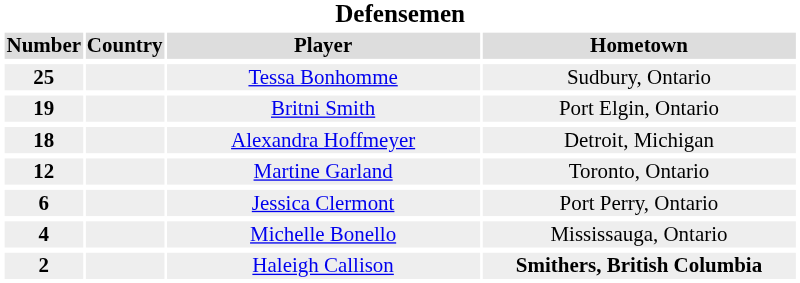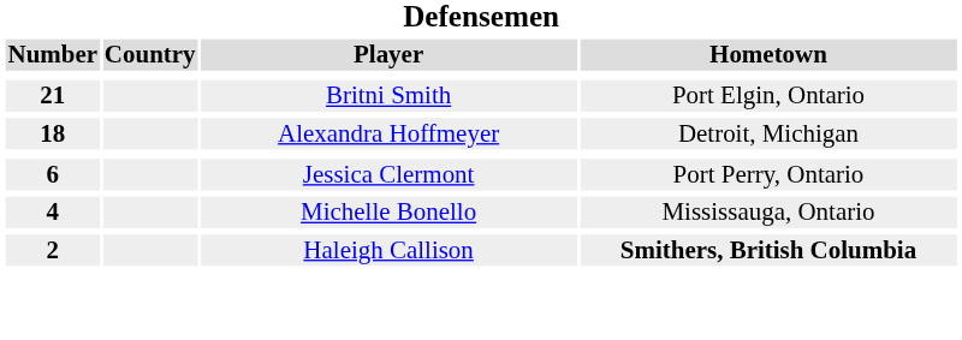 <table>
 <tr>
 <th colspan=4><big>Defensemen</big></th>
 </tr>
 <tr bgcolor="#dddddd">
 <th width=10%>Number</th>
 <th width=10%>Country</th>
 <th width=40%>Player</th>
 <th width=40%>Hometown</th>
 </tr>
 <tr>
 </tr>
-<tr bgcolor="#eeeeee">
-<td align=center><strong>25</strong></td>
-<td align=center></td>
-<td align=center><a href='#'>Tessa Bonhomme</a></td>
-<td align=center>Sudbury, Ontario</td>
-</tr>
 <tr>
 </tr>
 <tr bgcolor="#eeeeee">
-<td align=center><strong>19</strong></td>
+<td align=center><strong>21</strong></td>
 <td align=center></td>
 <td align=center><a href='#'>Britni Smith</a></td>
 <td align=center>Port Elgin, Ontario</td>
 </tr>
 <tr>
 </tr>
 <tr bgcolor="#eeeeee">
 <td align=center><strong>18</strong></td>
 <td align=center></td>
 <td align=center><a href='#'>Alexandra Hoffmeyer</a></td>
 <td align=center>Detroit, Michigan</td>
 </tr>
 <tr>
-</tr>
-<tr bgcolor="#eeeeee">
-<td align=center><strong>12</strong></td>
-<td align=center></td>
-<td align=center><a href='#'>Martine Garland</a></td>
-<td align=center>Toronto, Ontario</td>
 </tr>
 <tr>
 </tr>
 <tr bgcolor="#eeeeee">
 <td align=center><strong>6</strong></td>
 <td align=center></td>
 <td align=center><a href='#'>Jessica Clermont</a></td>
 <td align=center>Port Perry, Ontario</td>
 </tr>
 <tr>
 </tr>
 <tr bgcolor="#eeeeee">
 <td align=center><strong>4</strong></td>
 <td align=center></td>
 <td align=center><a href='#'>Michelle Bonello</a></td>
 <td align=center>Mississauga, Ontario</td>
 </tr>
 <tr>
 </tr>
 <tr bgcolor="#eeeeee">
 <td align=center><strong>2</strong></td>
 <td align=center></td>
 <td align=center><a href='#'>Haleigh Callison</a></td>
 <td align=center><strong>Smithers, British Columbia</strong></td>
 </tr>
 <tr>
 </tr>
 </table>
